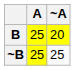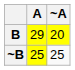 <table class="wikitable">
 <tr>
 <th></th>
 <th>A</th>
 <th>~A</th>
 </tr>
 <tr>
 <th>B</th>
-<td style="background:yellow">25</td>
+<td style="background:yellow">29</td>
 <td style="background:yellow">20</td>
 </tr>
 <tr>
 <th>~B</th>
 <td style="background:yellow">25</td>
 <td>25</td>
 </tr>
 </table>
